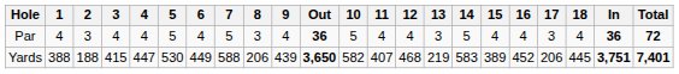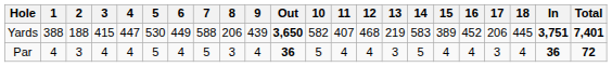 <table class="wikitable" style="text-align:center">
 <tr>
 <th align="left">Hole</th>
 <th>1</th>
 <th>2</th>
 <th>3</th>
 <th>4</th>
 <th>5</th>
 <th>6</th>
 <th>7</th>
 <th>8</th>
 <th>9</th>
 <th>Out</th>
 <th>10</th>
 <th>11</th>
 <th>12</th>
 <th>13</th>
 <th>14</th>
 <th>15</th>
 <th>16</th>
 <th>17</th>
 <th>18</th>
 <th>In</th>
 <th>Total</th>
 </tr>
 <tr>
+<td align="center">Yards</td>
+<td>388</td>
+<td>188</td>
+<td>415</td>
+<td>447</td>
+<td>530</td>
+<td>449</td>
+<td>588</td>
+<td>206</td>
+<td>439</td>
+<td><strong>3,650</strong></td>
+<td>582</td>
+<td>407</td>
+<td>468</td>
+<td>219</td>
+<td>583</td>
+<td>389</td>
+<td>452</td>
+<td>206</td>
+<td>445</td>
+<td><strong>3,751</strong></td>
+<td><strong>7,401</strong></td>
+</tr>
+<tr>
 <td align="center">Par</td>
 <td>4</td>
 <td>3</td>
 <td>4</td>
 <td>4</td>
 <td>5</td>
 <td>4</td>
 <td>5</td>
 <td>3</td>
 <td>4</td>
 <td><strong>36</strong></td>
 <td>5</td>
 <td>4</td>
 <td>4</td>
 <td>3</td>
 <td>5</td>
 <td>4</td>
 <td>4</td>
 <td>3</td>
 <td>4</td>
 <td><strong>36</strong></td>
 <td><strong>72</strong></td>
 </tr>
-<tr>
-<td align="center">Yards</td>
-<td>388</td>
-<td>188</td>
-<td>415</td>
-<td>447</td>
-<td>530</td>
-<td>449</td>
-<td>588</td>
-<td>206</td>
-<td>439</td>
-<td><strong>3,650</strong></td>
-<td>582</td>
-<td>407</td>
-<td>468</td>
-<td>219</td>
-<td>583</td>
-<td>389</td>
-<td>452</td>
-<td>206</td>
-<td>445</td>
-<td><strong>3,751</strong></td>
-<td><strong>7,401</strong></td>
-</tr>
 </table>
